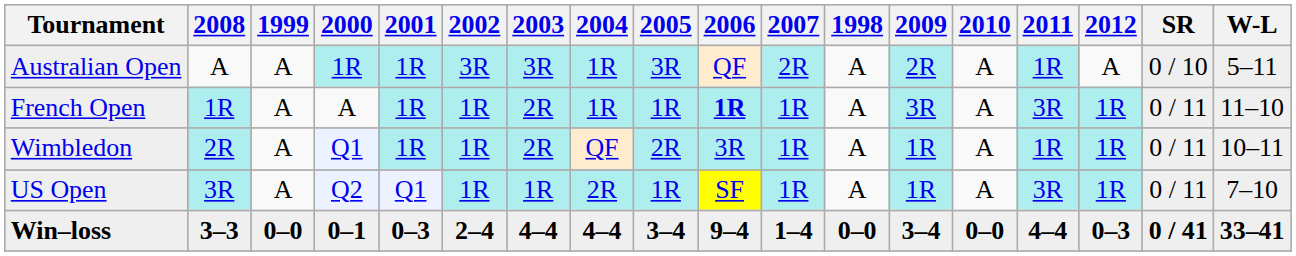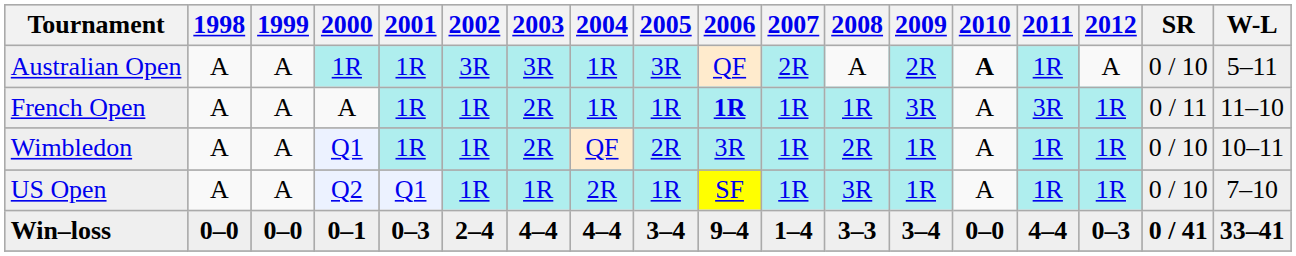 <table class="wikitable">
 <tr>
 <th>Tournament</th>
-<th><a href='#'>2008</a></th>
+<th><a href='#'>1998</a></th>
 <th><a href='#'>1999</a></th>
 <th><a href='#'>2000</a></th>
 <th><a href='#'>2001</a></th>
 <th><a href='#'>2002</a></th>
 <th><a href='#'>2003</a></th>
 <th><a href='#'>2004</a></th>
 <th><a href='#'>2005</a></th>
 <th><a href='#'>2006</a></th>
 <th><a href='#'>2007</a></th>
-<th><a href='#'>1998</a></th>
+<th><a href='#'>2008</a></th>
 <th><a href='#'>2009</a></th>
 <th><a href='#'>2010</a></th>
 <th><a href='#'>2011</a></th>
 <th><a href='#'>2012</a></th>
 <th>SR</th>
 <th>W-L</th>
 </tr>
 <tr>
 <td style="background:#EFEFEF;"><a href='#'>Australian Open</a></td>
 <td align="center">A</td>
 <td align="center">A</td>
 <td align="center" style="background:#afeeee;"><a href='#'>1R</a></td>
 <td align="center" style="background:#afeeee;"><a href='#'>1R</a></td>
 <td align="center" style="background:#afeeee;"><a href='#'>3R</a></td>
 <td align="center" style="background:#afeeee;"><a href='#'>3R</a></td>
 <td align="center" style="background:#afeeee;"><a href='#'>1R</a></td>
 <td align="center" style="background:#afeeee;"><a href='#'>3R</a></td>
 <td align="center" style="background:#ffebcd;"><a href='#'>QF</a></td>
 <td align="center" style="background:#afeeee;"><a href='#'>2R</a></td>
 <td align="center">A</td>
 <td align="center" style="background:#afeeee;"><a href='#'>2R</a></td>
-<td align="center">A</td>
+<td align="center"><strong>A</strong></td>
 <td align="center" style="background:#afeeee;"><a href='#'>1R</a></td>
 <td align="center">A</td>
 <td align="center" style="background:#EFEFEF;">0 / 10</td>
 <td align="center" style="background:#EFEFEF;">5–11</td>
 </tr>
 <tr>
 <td style="background:#EFEFEF;"><a href='#'>French Open</a></td>
-<td align="center" style="background:#afeeee;"><a href='#'>1R</a></td>
+<td align="center">A</td>
 <td align="center">A</td>
 <td align="center">A</td>
 <td align="center" style="background:#afeeee;"><a href='#'>1R</a></td>
 <td align="center" style="background:#afeeee;"><a href='#'>1R</a></td>
 <td align="center" style="background:#afeeee;"><a href='#'>2R</a></td>
 <td align="center" style="background:#afeeee;"><a href='#'>1R</a></td>
 <td align="center" style="background:#afeeee;"><a href='#'>1R</a></td>
 <td align="center" style="background:#afeeee;"><strong><a href='#'>1R</a></strong></td>
 <td align="center" style="background:#afeeee;"><a href='#'>1R</a></td>
-<td align="center">A</td>
+<td align="center" style="background:#afeeee;"><a href='#'>1R</a></td>
 <td align="center" style="background:#afeeee;"><a href='#'>3R</a></td>
 <td align="center">A</td>
 <td align="center" style="background:#afeeee;"><a href='#'>3R</a></td>
 <td align="center" style="background:#afeeee;"><a href='#'>1R</a></td>
 <td align="center" style="background:#EFEFEF;">0 / 11</td>
 <td align="center" style="background:#EFEFEF;">11–10</td>
 </tr>
 <tr>
 <td style="background:#EFEFEF;"><a href='#'>Wimbledon</a></td>
-<td align="center" style="background:#afeeee;"><a href='#'>2R</a></td>
+<td align="center">A</td>
 <td align="center">A</td>
 <td align="center" style="background:#ecf2ff;"><a href='#'>Q1</a></td>
 <td align="center" style="background:#afeeee;"><a href='#'>1R</a></td>
 <td align="center" style="background:#afeeee;"><a href='#'>1R</a></td>
 <td align="center" style="background:#afeeee;"><a href='#'>2R</a></td>
 <td align="center" style="background:#ffebcd;"><a href='#'>QF</a></td>
 <td align="center" style="background:#afeeee;"><a href='#'>2R</a></td>
 <td align="center" style="background:#afeeee;"><a href='#'>3R</a></td>
 <td align="center" style="background:#afeeee;"><a href='#'>1R</a></td>
-<td align="center">A</td>
+<td align="center" style="background:#afeeee;"><a href='#'>2R</a></td>
 <td align="center" style="background:#afeeee;"><a href='#'>1R</a></td>
 <td align="center">A</td>
 <td align="center" style="background:#afeeee;"><a href='#'>1R</a></td>
 <td align="center" style="background:#afeeee;"><a href='#'>1R</a></td>
-<td align="center" style="background:#EFEFEF;">0 / 11</td>
+<td align="center" style="background:#EFEFEF;">0 / 10</td>
 <td align="center" style="background:#EFEFEF;">10–11</td>
 </tr>
 <tr>
 <td style="background:#EFEFEF;"><a href='#'>US Open</a></td>
-<td align="center" style="background:#afeeee;"><a href='#'>3R</a></td>
+<td align="center">A</td>
 <td align="center">A</td>
 <td align="center" style="background:#ecf2ff;"><a href='#'>Q2</a></td>
 <td align="center" style="background:#ecf2ff;"><a href='#'>Q1</a></td>
 <td align="center" style="background:#afeeee;"><a href='#'>1R</a></td>
 <td align="center" style="background:#afeeee;"><a href='#'>1R</a></td>
 <td align="center" style="background:#afeeee;"><a href='#'>2R</a></td>
 <td align="center" style="background:#afeeee;"><a href='#'>1R</a></td>
 <td align="center" style="background:yellow;"><a href='#'>SF</a></td>
 <td align="center" style="background:#afeeee;"><a href='#'>1R</a></td>
+<td align="center" style="background:#afeeee;"><a href='#'>3R</a></td>
+<td align="center" style="background:#afeeee;"><a href='#'>1R</a></td>
 <td align="center">A</td>
 <td align="center" style="background:#afeeee;"><a href='#'>1R</a></td>
-<td align="center">A</td>
-<td align="center" style="background:#afeeee;"><a href='#'>3R</a></td>
 <td align="center" style="background:#afeeee;"><a href='#'>1R</a></td>
-<td align="center" style="background:#EFEFEF;">0 / 11</td>
+<td align="center" style="background:#EFEFEF;">0 / 10</td>
 <td align="center" style="background:#EFEFEF;">7–10</td>
 </tr>
 <tr bgcolor="#efefef">
 <td><strong>Win–loss</strong></td>
-<td align="center"><strong>3–3</strong></td>
+<td align="center"><strong>0–0</strong></td>
 <td align="center"><strong>0–0</strong></td>
 <td align="center"><strong>0–1</strong></td>
 <td align="center"><strong>0–3</strong></td>
 <td align="center"><strong>2–4</strong></td>
 <td align="center"><strong>4–4</strong></td>
 <td align="center"><strong>4–4</strong></td>
 <td align="center"><strong>3–4</strong></td>
 <td align="center"><strong>9–4</strong></td>
 <td align="center"><strong>1–4</strong></td>
-<td align="center"><strong>0–0</strong></td>
+<td align="center"><strong>3–3</strong></td>
 <td align="center"><strong>3–4</strong></td>
 <td align="center"><strong>0–0</strong></td>
 <td align="center"><strong>4–4</strong></td>
 <td align="center"><strong>0–3</strong></td>
 <td align="center"><strong>0 / 41</strong></td>
 <td align="center"><strong>33–41</strong></td>
 </tr>
 </table>
